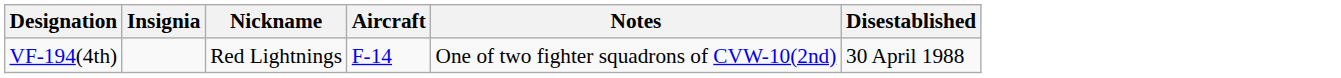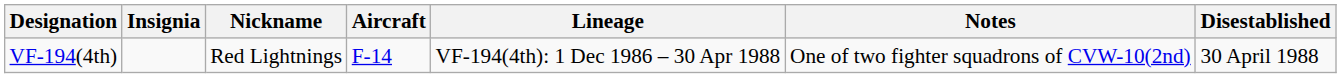 <table class="wikitable">
 <tr>
 <th>Designation</th>
 <th>Insignia</th>
 <th>Nickname</th>
 <th>Aircraft</th>
+<th>Lineage</th>
 <th>Notes</th>
 <th>Disestablished</th>
 </tr>
 <tr>
 <td><a href='#'>VF-194</a>(4th)</td>
 <td></td>
 <td>Red Lightnings</td>
 <td><a href='#'>F-14</a></td>
+<td style="white-space: nowrap;">VF-194(4th): 1 Dec 1986 – 30 Apr 1988</td>
 <td>One of two fighter squadrons of <a href='#'>CVW-10(2nd)</a></td>
 <td>30 April 1988</td>
 </tr>
 </table>
